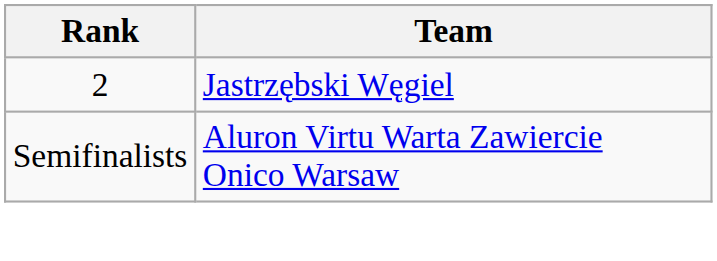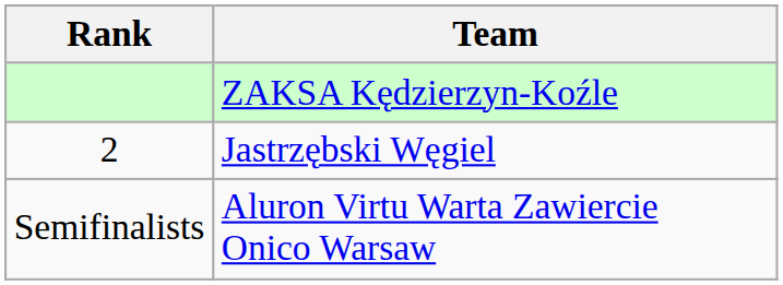 <table class="wikitable" style="text-align: center;">
 <tr>
 <th width=40>Rank</th>
 <th width=240>Team</th>
+</tr>
+<tr bgcolor=#CCFFCC>
+<td></td>
+<td align=left><a href='#'>ZAKSA Kędzierzyn-Koźle</a></td>
 </tr>
 <tr>
 <td>2</td>
 <td align=left><a href='#'>Jastrzębski Węgiel</a></td>
 </tr>
 <tr>
 <td>Semifinalists</td>
 <td align=left><a href='#'>Aluron Virtu Warta Zawiercie</a><br> <a href='#'>Onico Warsaw</a></td>
 </tr>
 </table>
